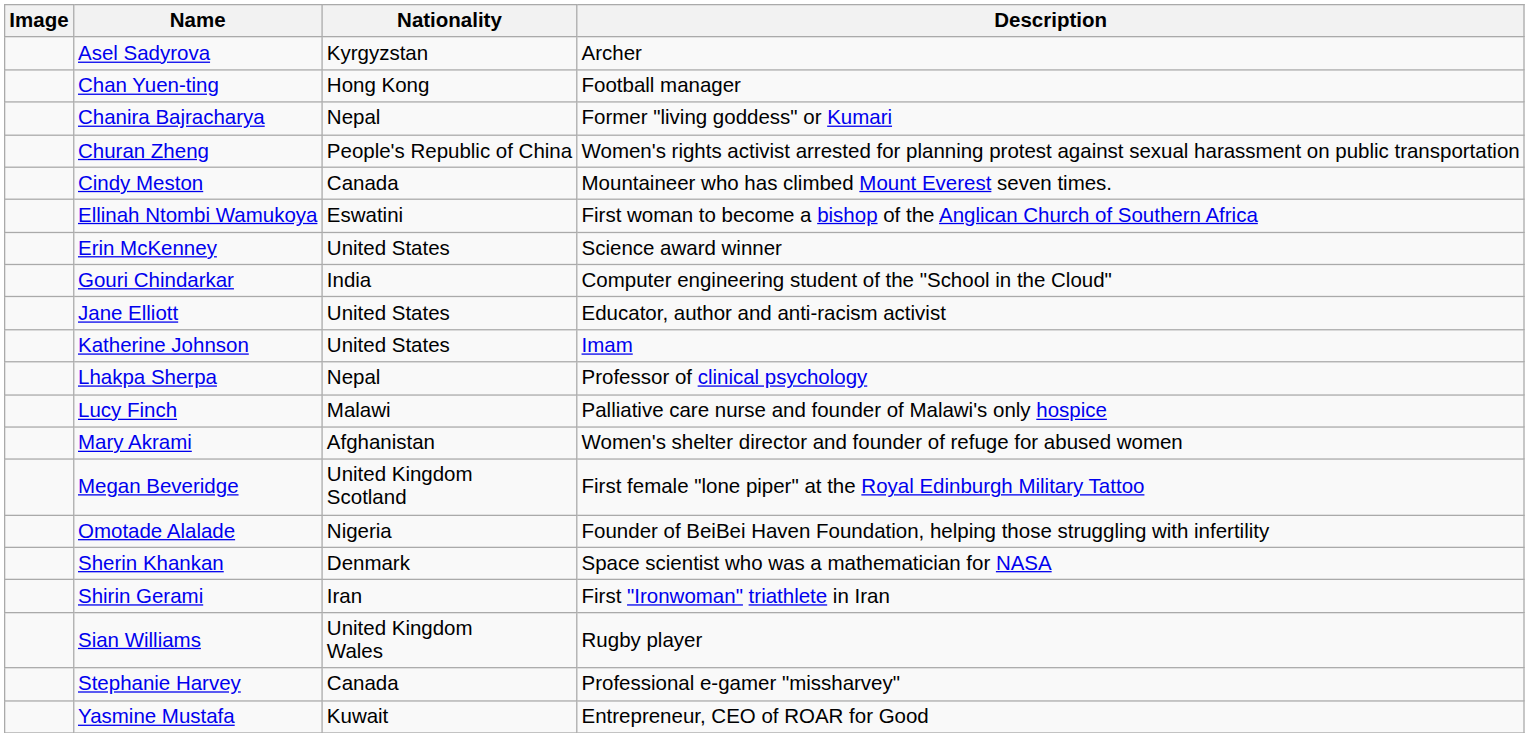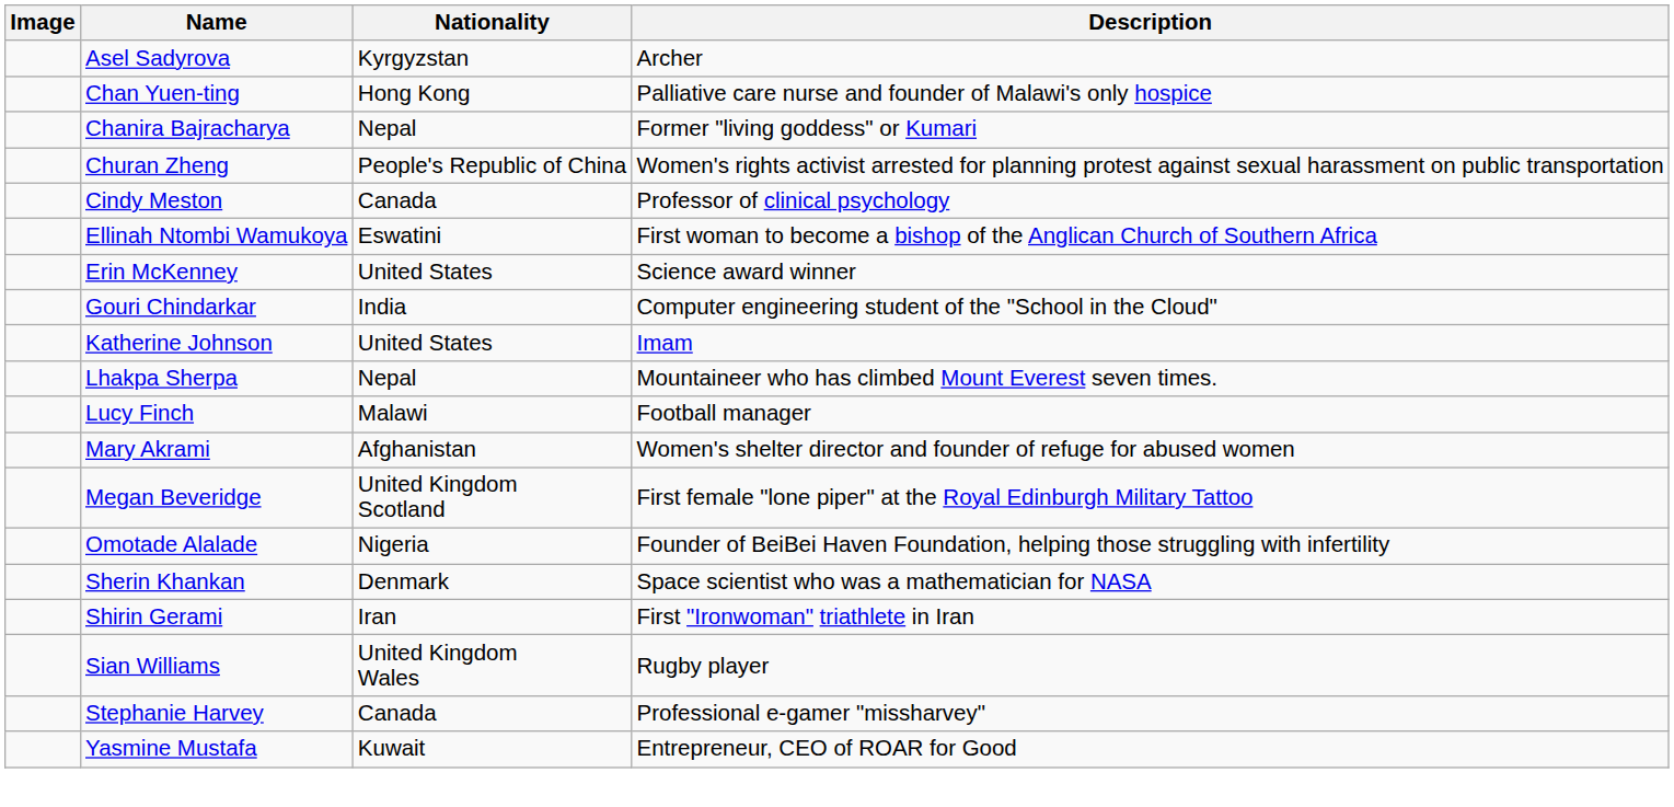 <table class="wikitable sortable">
 <tr>
 <th>Image</th>
 <th>Name</th>
 <th>Nationality</th>
 <th>Description</th>
 </tr>
 <tr>
 <td></td>
 <td data-sort-value="Sady"><a href='#'>Asel Sadyrova</a></td>
 <td>Kyrgyzstan</td>
 <td>Archer</td>
 </tr>
 <tr>
 <td></td>
 <td><a href='#'>Chan Yuen-ting</a></td>
 <td>Hong Kong</td>
-<td>Football manager</td>
+<td>Palliative care nurse and founder of Malawi's only <a href='#'>hospice</a></td>
 </tr>
 <tr>
 <td></td>
 <td><a href='#'>Chanira Bajracharya</a></td>
 <td>Nepal</td>
 <td>Former "living goddess" or <a href='#'>Kumari</a></td>
 </tr>
 <tr>
 <td></td>
 <td><a href='#'>Churan Zheng</a></td>
 <td>People's Republic  of China</td>
 <td>Women's rights activist arrested for planning protest against sexual harassment on public transportation</td>
 </tr>
 <tr>
 <td></td>
 <td><a href='#'>Cindy Meston</a></td>
 <td>Canada</td>
-<td>Mountaineer who has climbed <a href='#'>Mount Everest</a> seven times.</td>
+<td>Professor of <a href='#'>clinical psychology</a></td>
 </tr>
 <tr>
 <td></td>
 <td><a href='#'>Ellinah Ntombi Wamukoya</a></td>
 <td>Eswatini</td>
 <td>First woman to become a <a href='#'>bishop</a> of the <a href='#'>Anglican Church of Southern Africa</a></td>
 </tr>
 <tr>
 <td></td>
 <td><a href='#'>Erin McKenney</a></td>
 <td>United States</td>
 <td>Science award winner</td>
 </tr>
 <tr>
 <td></td>
 <td><a href='#'>Gouri Chindarkar</a></td>
 <td>India</td>
 <td>Computer engineering student of the "School in the Cloud"</td>
 </tr>
 <tr>
 <td></td>
-<td><a href='#'>Jane Elliott</a></td>
-<td>United States</td>
-<td>Educator, author and anti-racism activist</td>
-</tr>
-<tr>
-<td></td>
 <td><a href='#'>Katherine Johnson</a></td>
 <td>United States</td>
 <td><a href='#'>Imam</a></td>
 </tr>
 <tr>
 <td></td>
 <td><a href='#'>Lhakpa Sherpa</a></td>
 <td>Nepal</td>
-<td>Professor of <a href='#'>clinical psychology</a></td>
+<td>Mountaineer who has climbed <a href='#'>Mount Everest</a> seven times.</td>
 </tr>
 <tr>
 <td></td>
 <td><a href='#'>Lucy Finch</a></td>
 <td>Malawi</td>
-<td>Palliative care nurse and founder of Malawi's only <a href='#'>hospice</a></td>
+<td>Football manager</td>
 </tr>
 <tr>
 <td></td>
 <td><a href='#'>Mary Akrami</a></td>
 <td>Afghanistan</td>
 <td>Women's shelter director and founder of refuge for abused women</td>
 </tr>
 <tr>
 <td></td>
 <td><a href='#'>Megan Beveridge</a></td>
 <td>United Kingdom<br>Scotland</td>
 <td>First female "lone piper" at the <a href='#'>Royal Edinburgh Military Tattoo</a></td>
 </tr>
 <tr>
 <td></td>
 <td><a href='#'>Omotade Alalade</a></td>
 <td>Nigeria</td>
 <td>Founder of BeiBei Haven Foundation, helping those struggling with infertility</td>
 </tr>
 <tr>
 <td></td>
 <td><a href='#'>Sherin Khankan</a></td>
 <td>Denmark</td>
 <td>Space scientist who was a mathematician for <a href='#'>NASA</a></td>
 </tr>
 <tr>
 <td></td>
 <td><a href='#'>Shirin Gerami</a></td>
 <td>Iran</td>
 <td>First <a href='#'>"Ironwoman"</a> <a href='#'>triathlete</a> in Iran</td>
 </tr>
 <tr>
 <td></td>
 <td><a href='#'>Sian Williams</a></td>
 <td>United Kingdom<br>Wales</td>
 <td>Rugby player</td>
 </tr>
 <tr>
 <td></td>
 <td><a href='#'>Stephanie Harvey</a></td>
 <td>Canada</td>
 <td>Professional e-gamer "missharvey"</td>
 </tr>
 <tr>
 <td></td>
 <td><a href='#'>Yasmine Mustafa</a></td>
 <td>Kuwait</td>
 <td>Entrepreneur, CEO of ROAR for Good</td>
 </tr>
 </table>
